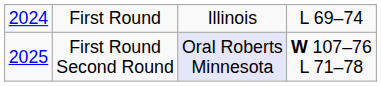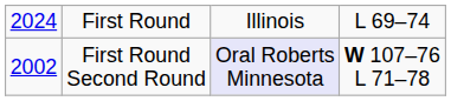 <table class="wikitable" style="text-align:center">
 <tr>
 <td><a href='#'>2024</a></td>
 <td>First Round</td>
 <td>Illinois</td>
 <td>L 69–74</td>
 </tr>
 <tr>
-<td><a href='#'>2025</a></td>
+<td><a href='#'>2002</a></td>
 <td>First Round<br>Second Round</td>
 <td style="background: lavender;">Oral Roberts<br>Minnesota</td>
 <td><strong>W</strong> 107–76<br>L 71–78</td>
 </tr>
 </table>
